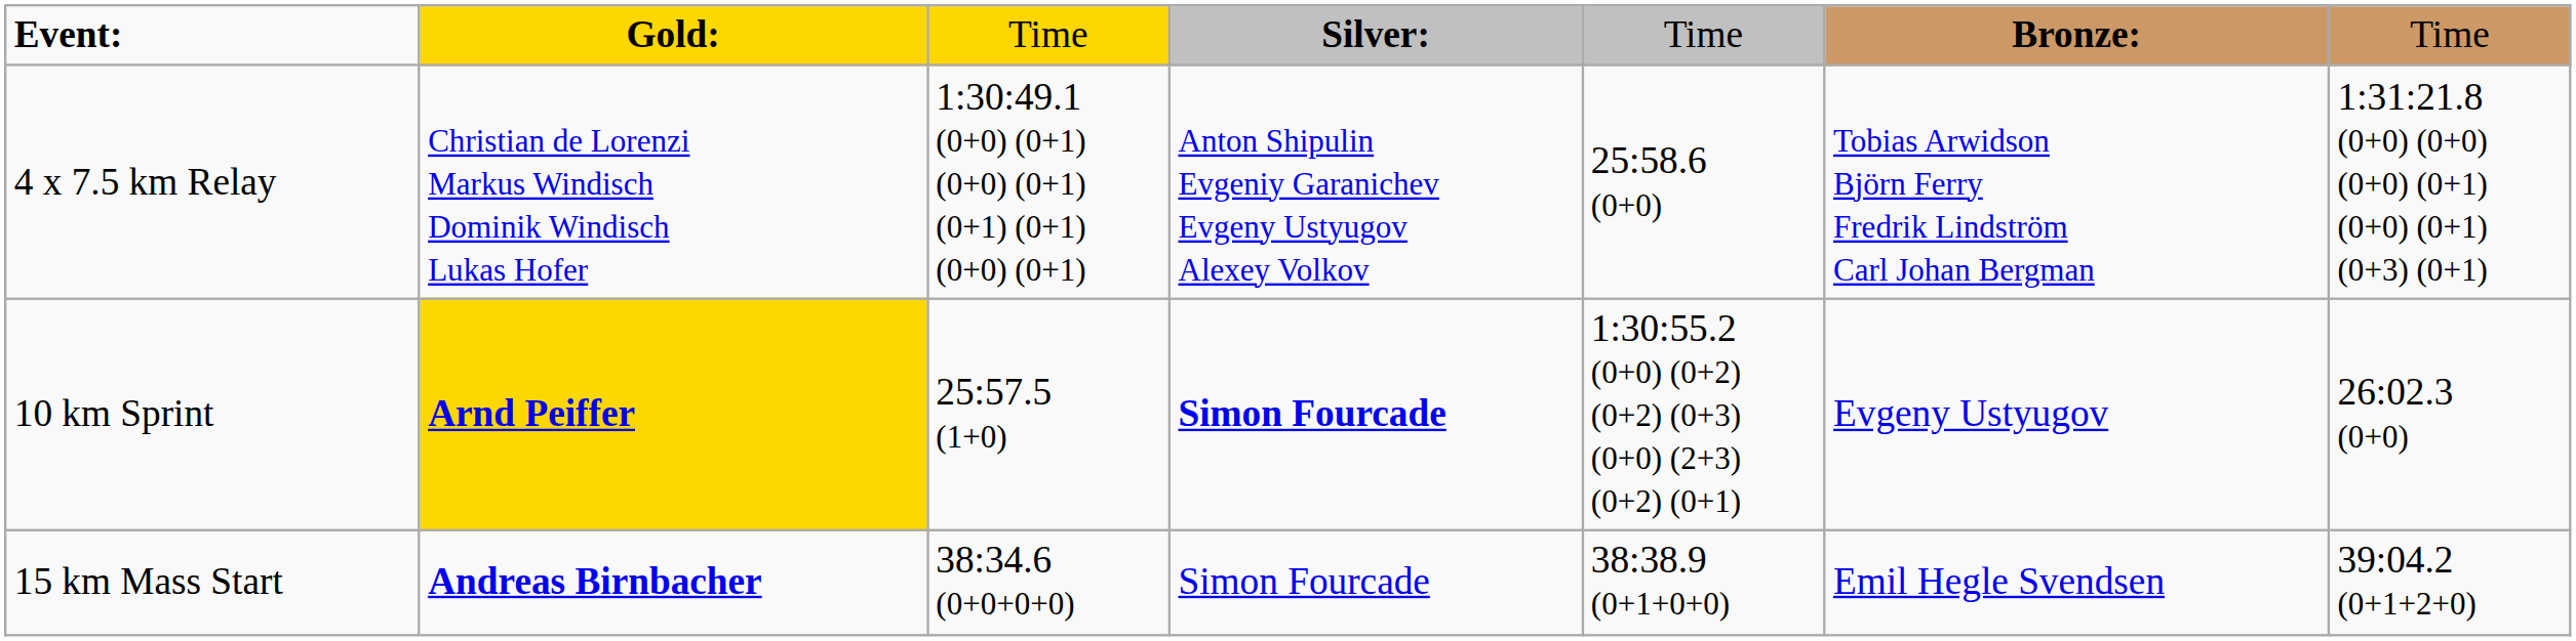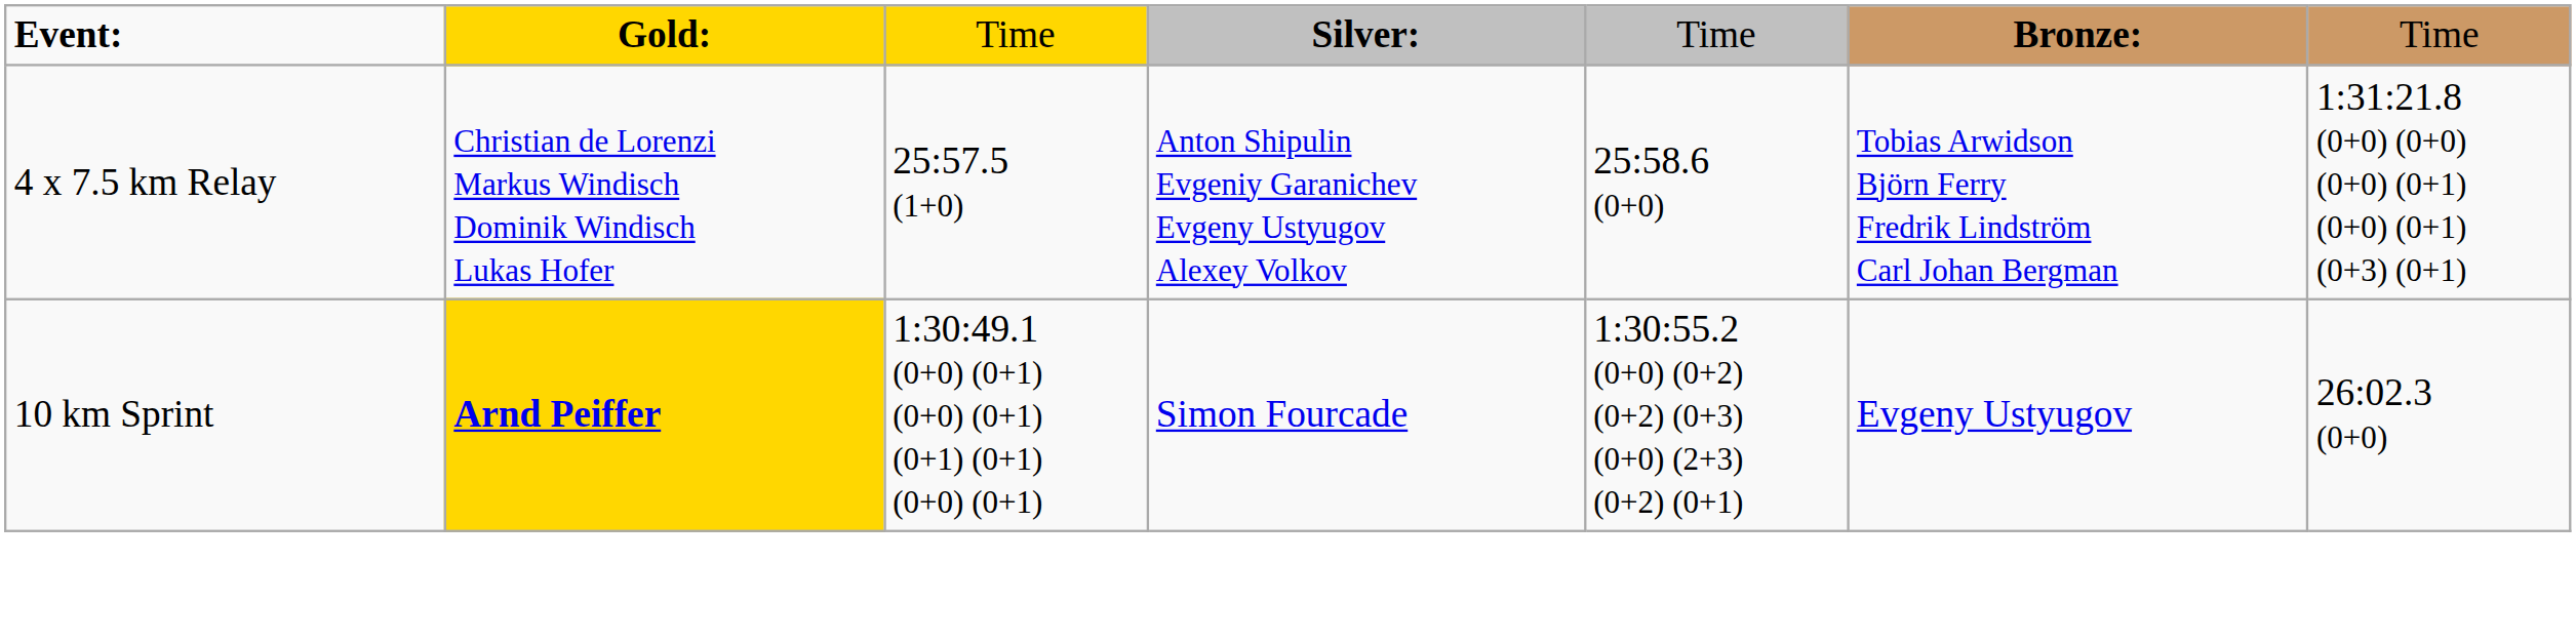 <table class="wikitable" width=85%>
 <tr>
 <td><strong>Event:</strong></td>
 <td style="text-align:center;background-color:gold;"><strong>Gold:</strong></td>
 <td style="text-align:center;background-color:gold;">Time</td>
 <td style="text-align:center;background-color:silver;"><strong>Silver:</strong></td>
 <td style="text-align:center;background-color:silver;">Time</td>
 <td style="text-align:center;background-color:#CC9966;"><strong>Bronze:</strong></td>
 <td style="text-align:center;background-color:#CC9966;">Time</td>
 </tr>
 <tr>
 <td>4 x 7.5 km Relay<br></td>
 <td><strong></strong>  <br><small><a href='#'>Christian de Lorenzi</a><br><a href='#'>Markus Windisch</a><br><a href='#'>Dominik Windisch</a><br><a href='#'>Lukas Hofer</a></small></td>
-<td>1:30:49.1<br><small>(0+0) (0+1) <br>(0+0) (0+1) <br>(0+1) (0+1) <br> (0+0) (0+1)</small></td>
+<td>25:57.5<br><small>(1+0)</small></td>
 <td>  <br><small><a href='#'>Anton Shipulin</a><br><a href='#'>Evgeniy Garanichev</a><br><a href='#'>Evgeny Ustyugov</a><br><a href='#'>Alexey Volkov</a></small></td>
 <td>25:58.6<br><small>(0+0)</small></td>
 <td>  <br><small><a href='#'>Tobias Arwidson</a><br><a href='#'>Björn Ferry</a><br><a href='#'>Fredrik Lindström</a><br><a href='#'>Carl Johan Bergman</a></small></td>
 <td>1:31:21.8	<br><small>(0+0) (0+0) <br>(0+0) (0+1) <br>(0+0) (0+1) <br> (0+3) (0+1)</small></td>
 </tr>
 <tr>
 <td>10 km Sprint<br><em></em></td>
 <td style="background: gold;"><strong><a href='#'>Arnd Peiffer</a></strong><br><small></small></td>
-<td>25:57.5<br><small>(1+0)</small></td>
-<td><strong><a href='#'>Simon Fourcade</a><br><small></small></strong></td>
+<td>1:30:49.1<br><small>(0+0) (0+1) <br>(0+0) (0+1) <br>(0+1) (0+1) <br> (0+0) (0+1)</small></td>
+<td><a href='#'>Simon Fourcade</a><br><small></small></td>
 <td>1:30:55.2<br><small>(0+0) (0+2)<br>(0+2) (0+3)<br>(0+0) (2+3)<br>(0+2) (0+1) </small></td>
 <td><a href='#'>Evgeny Ustyugov</a><br><small></small></td>
 <td>26:02.3<br><small>(0+0)</small></td>
 </tr>
-<tr>
-<td>15 km Mass Start<br><em></em></td>
-<td><strong><a href='#'>Andreas Birnbacher</a></strong><br><small></small></td>
-<td>38:34.6<br><small>(0+0+0+0)</small></td>
-<td><a href='#'>Simon Fourcade</a><br><small></small></td>
-<td>38:38.9<br><small>(0+1+0+0)</small></td>
-<td><a href='#'>Emil Hegle Svendsen</a><br><small></small></td>
-<td>39:04.2<br><small>(0+1+2+0)</small></td>
-</tr>
 </table>
